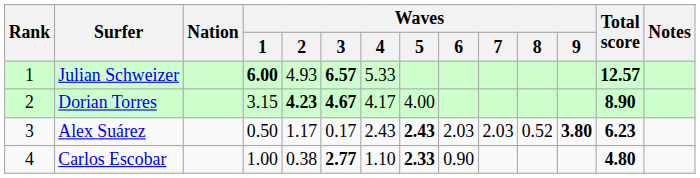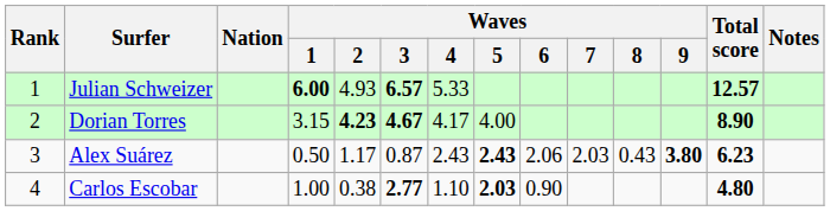 <table class="wikitable sortable" style="text-align:center">
 <tr>
 <th rowspan=2>Rank</th>
 <th rowspan=2>Surfer</th>
 <th rowspan=2>Nation</th>
 <th colspan=9>Waves</th>
 <th rowspan=2>Total<br>score</th>
 <th rowspan=2>Notes</th>
 </tr>
 <tr>
 <th>1</th>
 <th>2</th>
 <th>3</th>
 <th>4</th>
 <th>5</th>
 <th>6</th>
 <th>7</th>
 <th>8</th>
 <th>9</th>
 </tr>
 <tr bgcolor=ccffcc>
 <td>1</td>
 <td align=left><a href='#'>Julian Schweizer</a></td>
 <td align=left></td>
 <td><strong>6.00</strong></td>
 <td>4.93</td>
 <td><strong>6.57</strong></td>
 <td>5.33</td>
 <td></td>
 <td></td>
 <td></td>
 <td></td>
 <td></td>
 <td><strong>12.57</strong></td>
 <td></td>
 </tr>
 <tr bgcolor=ccffcc>
 <td>2</td>
 <td align=left><a href='#'>Dorian Torres</a></td>
 <td align=left></td>
 <td>3.15</td>
 <td><strong>4.23</strong></td>
 <td><strong>4.67</strong></td>
 <td>4.17</td>
 <td>4.00</td>
 <td></td>
 <td></td>
 <td></td>
 <td></td>
 <td><strong>8.90</strong></td>
 <td></td>
 </tr>
 <tr>
 <td>3</td>
 <td align=left><a href='#'>Alex Suárez</a></td>
 <td align=left></td>
 <td>0.50</td>
 <td>1.17</td>
-<td>0.17</td>
+<td>0.87</td>
 <td>2.43</td>
 <td><strong>2.43</strong></td>
+<td>2.06</td>
 <td>2.03</td>
-<td>2.03</td>
-<td>0.52</td>
+<td>0.43</td>
 <td><strong>3.80</strong></td>
 <td><strong>6.23</strong></td>
 <td></td>
 </tr>
 <tr>
 <td>4</td>
 <td align=left><a href='#'>Carlos Escobar</a></td>
 <td align=left></td>
 <td>1.00</td>
 <td>0.38</td>
 <td><strong>2.77</strong></td>
 <td>1.10</td>
-<td><strong>2.33</strong></td>
+<td><strong>2.03</strong></td>
 <td>0.90</td>
 <td></td>
 <td></td>
 <td></td>
 <td><strong>4.80</strong></td>
 <td></td>
 </tr>
 </table>
